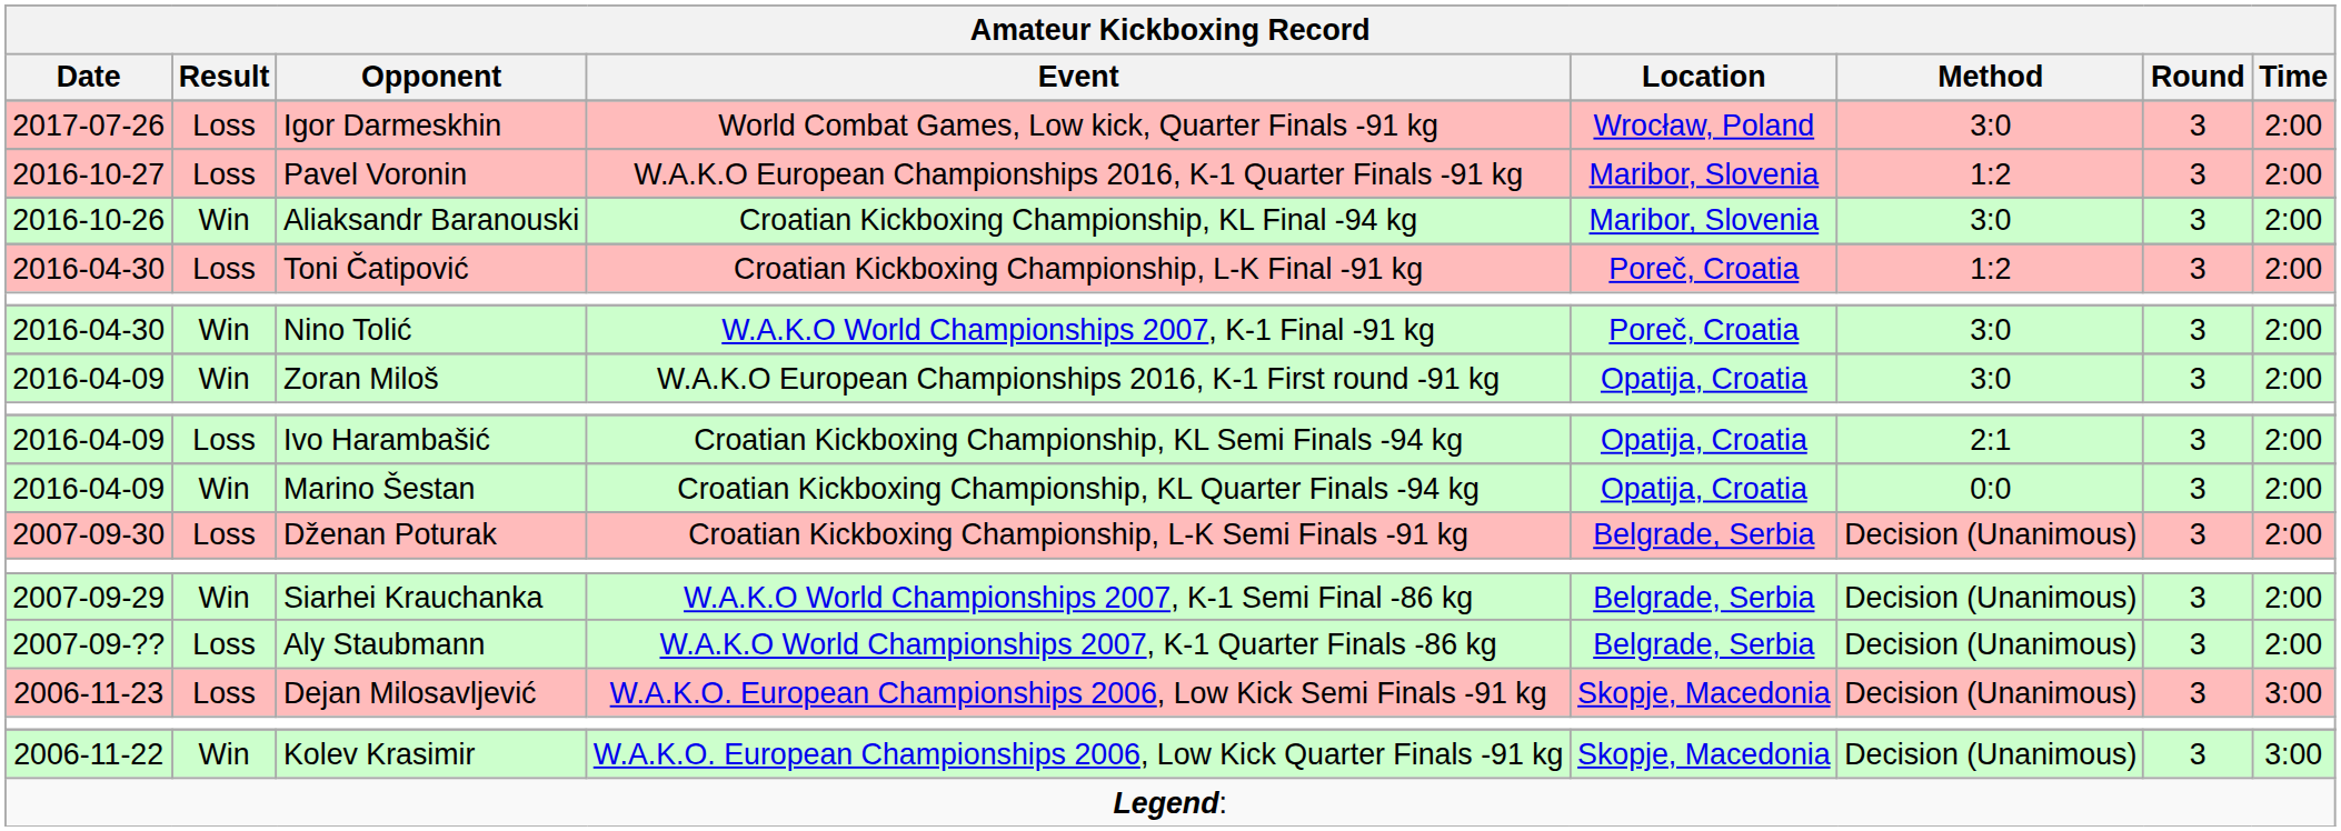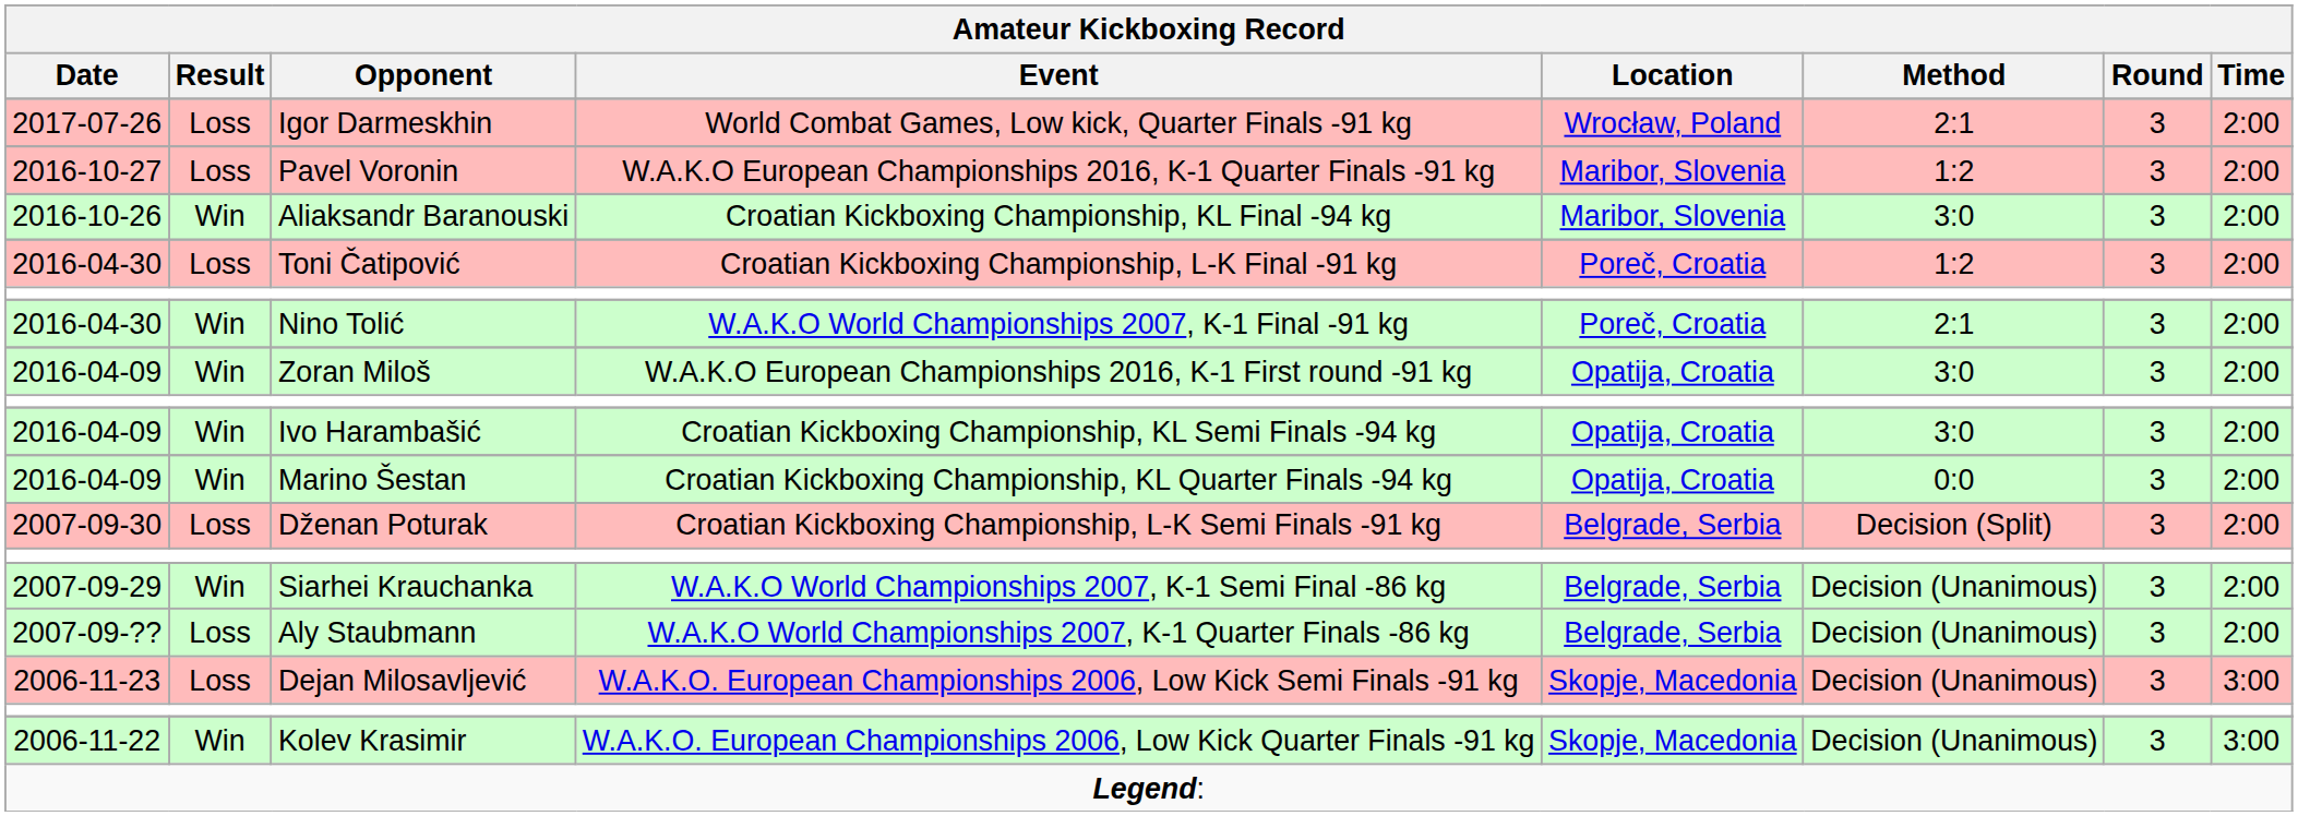 <table class="wikitable collapsible"  style="font-size:88%; text-align:center;">
 <tr>
 <th colspan=9>Amateur Kickboxing Record</th>
 </tr>
 <tr>
 <th>Date</th>
 <th>Result</th>
 <th>Opponent</th>
 <th>Event</th>
 <th>Location</th>
 <th>Method</th>
 <th>Round</th>
 <th>Time</th>
 </tr>
 <tr>
 </tr>
 <tr bgcolor="FFBBBB">
 <td>2017-07-26</td>
 <td>Loss</td>
 <td align=left> Igor Darmeskhin</td>
 <td>World Combat Games, Low kick, Quarter Finals -91 kg</td>
 <td><a href='#'>Wrocław, Poland</a></td>
-<td>3:0</td>
+<td>2:1</td>
 <td>3</td>
 <td>2:00</td>
 </tr>
 <tr>
 </tr>
 <tr bgcolor="FFBBBB">
 <td>2016-10-27</td>
 <td>Loss</td>
 <td align=left> Pavel Voronin</td>
 <td>W.A.K.O European Championships 2016, K-1 Quarter Finals -91 kg</td>
 <td><a href='#'>Maribor, Slovenia</a></td>
 <td>1:2</td>
 <td>3</td>
 <td>2:00</td>
 </tr>
 <tr>
 </tr>
 <tr bgcolor="CCFFCC">
 <td>2016-10-26</td>
 <td>Win</td>
 <td align=left> Aliaksandr Baranouski</td>
 <td>Croatian Kickboxing Championship, KL Final -94 kg</td>
 <td><a href='#'>Maribor, Slovenia</a></td>
 <td>3:0</td>
 <td>3</td>
 <td>2:00</td>
 </tr>
 <tr>
 </tr>
 <tr bgcolor="#FFBBBB">
 <td>2016-04-30</td>
 <td>Loss</td>
 <td align=left> Toni Čatipović</td>
 <td>Croatian Kickboxing Championship, L-K Final -91 kg</td>
 <td><a href='#'>Poreč, Croatia</a></td>
 <td>1:2</td>
 <td>3</td>
 <td>2:00</td>
 </tr>
 <tr>
 <th style="background:white" colspan=9></th>
 </tr>
 <tr>
 </tr>
 <tr bgcolor="#CCFFCC">
 <td>2016-04-30</td>
 <td>Win</td>
 <td align=left> Nino Tolić</td>
 <td><a href='#'>W.A.K.O World Championships 2007</a>, K-1 Final -91 kg</td>
 <td><a href='#'>Poreč, Croatia</a></td>
-<td>3:0</td>
+<td>2:1</td>
 <td>3</td>
 <td>2:00</td>
 </tr>
 <tr>
 </tr>
 <tr align="center" bgcolor="#CCFFCC">
 <td>2016-04-09</td>
 <td>Win</td>
 <td align=left> Zoran Miloš</td>
 <td>W.A.K.O European Championships 2016, K-1 First round -91 kg</td>
 <td><a href='#'>Opatija, Croatia</a></td>
 <td>3:0</td>
 <td>3</td>
 <td>2:00</td>
 </tr>
 <tr>
 <th style="background:white" colspan=9></th>
 </tr>
 <tr>
 </tr>
 <tr align="center" bgcolor="#CCFFCC">
 <td>2016-04-09</td>
-<td>Loss</td>
+<td>Win</td>
 <td align=left> Ivo Harambašić</td>
 <td>Croatian Kickboxing Championship, KL Semi Finals -94 kg</td>
 <td><a href='#'>Opatija, Croatia</a></td>
-<td>2:1</td>
+<td>3:0</td>
 <td>3</td>
 <td>2:00</td>
 </tr>
 <tr>
 </tr>
 <tr align="center" bgcolor="#CCFFCC">
 <td>2016-04-09</td>
 <td>Win</td>
 <td align=left> Marino Šestan</td>
 <td>Croatian Kickboxing Championship, KL Quarter Finals -94 kg</td>
 <td><a href='#'>Opatija, Croatia</a></td>
 <td>0:0</td>
 <td>3</td>
 <td>2:00</td>
 </tr>
 <tr>
 </tr>
 <tr bgcolor="#FFBBBB">
 <td>2007-09-30</td>
 <td>Loss</td>
 <td align=left> Dženan Poturak</td>
 <td>Croatian Kickboxing Championship, L-K Semi Finals -91 kg</td>
 <td><a href='#'>Belgrade, Serbia</a></td>
-<td>Decision (Unanimous)</td>
+<td>Decision (Split)</td>
 <td>3</td>
 <td>2:00</td>
 </tr>
 <tr>
 <th style="background:white" colspan=9></th>
 </tr>
 <tr>
 </tr>
 <tr bgcolor="#CCFFCC">
 <td>2007-09-29</td>
 <td>Win</td>
 <td align=left> Siarhei Krauchanka</td>
 <td><a href='#'>W.A.K.O World Championships 2007</a>, K-1 Semi Final -86 kg</td>
 <td><a href='#'>Belgrade, Serbia</a></td>
 <td>Decision (Unanimous)</td>
 <td>3</td>
 <td>2:00</td>
 </tr>
 <tr bgcolor="#CCFFCC">
 <td>2007-09-??</td>
 <td>Loss</td>
 <td align=left> Aly Staubmann</td>
 <td><a href='#'>W.A.K.O World Championships 2007</a>, K-1 Quarter Finals -86 kg</td>
 <td><a href='#'>Belgrade, Serbia</a></td>
 <td>Decision (Unanimous)</td>
 <td>3</td>
 <td>2:00</td>
 </tr>
 <tr bgcolor="#FFBBBB">
 <td>2006-11-23</td>
 <td>Loss</td>
 <td align=left> Dejan Milosavljević</td>
 <td><a href='#'>W.A.K.O. European Championships 2006</a>, Low Kick Semi Finals -91 kg</td>
 <td><a href='#'>Skopje, Macedonia</a></td>
 <td>Decision (Unanimous)</td>
 <td>3</td>
 <td>3:00</td>
 </tr>
 <tr>
 <th style="background:white" colspan=9></th>
 </tr>
 <tr>
 </tr>
 <tr bgcolor="CCFFCC">
 <td>2006-11-22</td>
 <td>Win</td>
 <td align=left> Kolev Krasimir</td>
 <td><a href='#'>W.A.K.O. European Championships 2006</a>, Low Kick Quarter Finals -91 kg</td>
 <td><a href='#'>Skopje, Macedonia</a></td>
 <td>Decision (Unanimous)</td>
 <td>3</td>
 <td>3:00</td>
 </tr>
 <tr>
 <td colspan=9><strong><em>Legend</em></strong>:    </td>
 </tr>
 </table>
